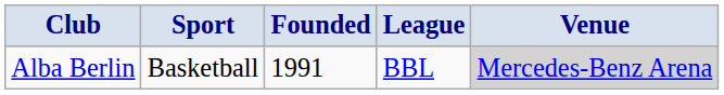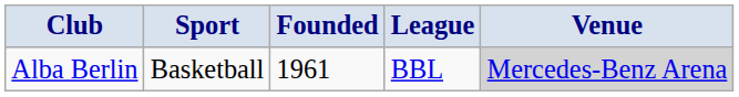 <table class="wikitable">
 <tr>
 <th style="background:#d8e2ef; color:navy;">Club</th>
 <th style="background:#d8e2ef; color:navy;">Sport</th>
 <th style="background:#d8e2ef; color:navy;">Founded</th>
 <th style="background:#d8e2ef; color:navy;">League</th>
 <th style="background:#d8e2ef; color:navy;">Venue</th>
 </tr>
 <tr>
 <td><a href='#'>Alba Berlin</a></td>
 <td>Basketball</td>
-<td>1991</td>
+<td>1961</td>
 <td><a href='#'>BBL</a></td>
 <td style="background: lightgrey;"><a href='#'>Mercedes-Benz Arena</a></td>
 </tr>
 </table>
